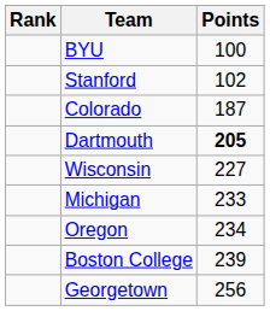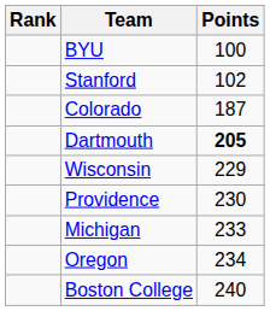 <table class="wikitable sortable" style="text-align:center">
 <tr>
 <th>Rank</th>
 <th>Team</th>
 <th>Points</th>
 </tr>
 <tr>
 <td></td>
 <td align=left><a href='#'>BYU</a></td>
 <td>100</td>
 </tr>
 <tr>
 <td></td>
 <td align=left><a href='#'>Stanford</a></td>
 <td>102</td>
 </tr>
 <tr>
 <td></td>
 <td align=left><a href='#'>Colorado</a></td>
 <td>187</td>
 </tr>
 <tr>
 <td></td>
 <td align=left><a href='#'>Dartmouth</a></td>
 <td><strong>205</strong></td>
 </tr>
 <tr>
 <td></td>
 <td align=left><a href='#'>Wisconsin</a></td>
-<td>227</td>
+<td>229</td>
+</tr>
+<tr>
+<td></td>
+<td align=left><a href='#'>Providence</a></td>
+<td>230</td>
 </tr>
 <tr>
 <td></td>
 <td align=left><a href='#'>Michigan</a></td>
 <td>233</td>
 </tr>
 <tr>
 <td></td>
 <td align=left><a href='#'>Oregon</a></td>
 <td>234</td>
 </tr>
 <tr>
 <td></td>
 <td align=left><a href='#'>Boston College</a></td>
-<td>239</td>
-</tr>
-<tr>
-<td></td>
-<td align=left><a href='#'>Georgetown</a></td>
-<td>256</td>
+<td>240</td>
 </tr>
 </table>
